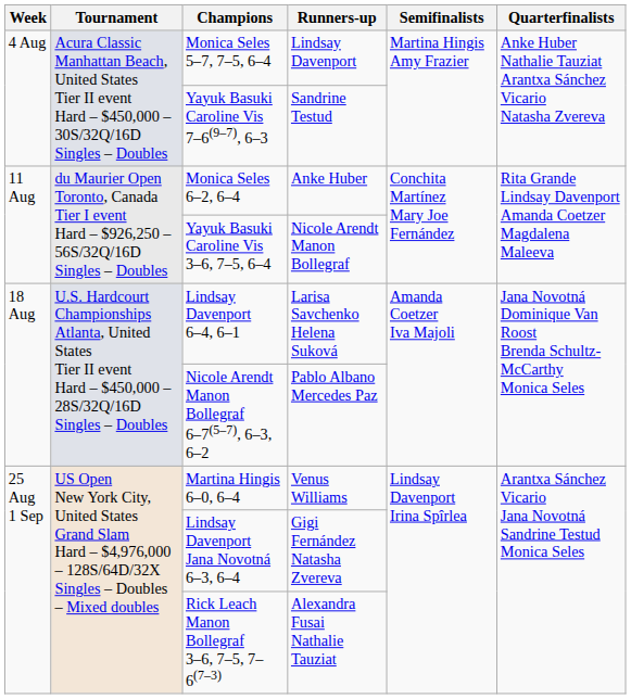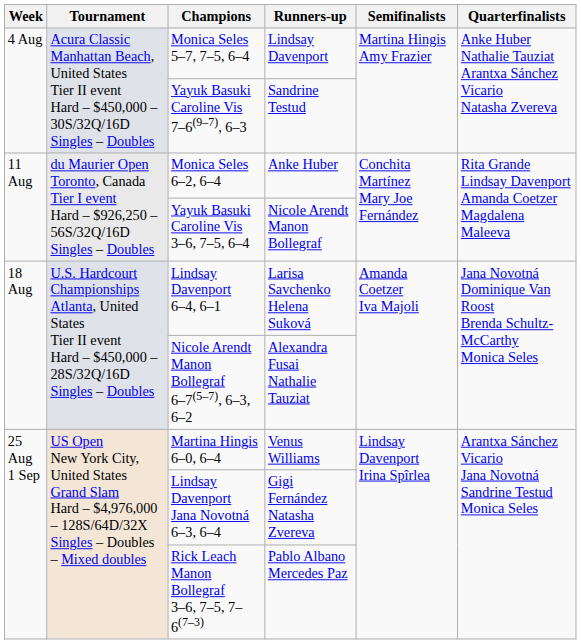 <table class=wikitable style=font-size:95%>
 <tr>
 <th style="width:48px;">Week</th>
 <th style="width:248px;">Tournament</th>
 <th style="width:200px;">Champions</th>
 <th style="width:200px;">Runners-up</th>
 <th style="width:190px;">Semifinalists</th>
 <th style="width:190px;">Quarterfinalists</th>
 </tr>
 <tr valign=top>
 <td rowspan=2>4 Aug</td>
 <td rowspan=2 bgcolor=#dfe2e9><a href='#'>Acura Classic</a><br>  <a href='#'>Manhattan Beach</a>, United States <br> Tier II event <br> Hard – $450,000 – 30S/32Q/16D<br> <a href='#'>Singles</a> – <a href='#'>Doubles</a></td>
 <td> <a href='#'>Monica Seles</a><br>5–7, 7–5, 6–4</td>
 <td> <a href='#'>Lindsay Davenport</a></td>
 <td rowspan=2>  <a href='#'>Martina Hingis</a><br> <a href='#'>Amy Frazier</a></td>
 <td rowspan=2> <a href='#'>Anke Huber</a><br> <a href='#'>Nathalie Tauziat</a><br> <a href='#'>Arantxa Sánchez Vicario</a><br> <a href='#'>Natasha Zvereva</a></td>
 </tr>
 <tr valign="top">
 <td> <a href='#'>Yayuk Basuki</a> <br>  <a href='#'>Caroline Vis</a> <br> 7–6<sup>(9–7)</sup>, 6–3</td>
 <td> <a href='#'>Sandrine Testud</a></td>
 </tr>
 <tr valign=top>
 <td rowspan=2>11 Aug</td>
 <td rowspan=2 bgcolor=#E9E9E9><a href='#'>du Maurier Open</a><br> <a href='#'>Toronto</a>, Canada <br> <a href='#'>Tier I event</a> <br> Hard – $926,250 – 56S/32Q/16D<br> <a href='#'>Singles</a> – <a href='#'>Doubles</a></td>
 <td> <a href='#'>Monica Seles</a><br>6–2, 6–4</td>
 <td> <a href='#'>Anke Huber</a></td>
 <td rowspan=2>  <a href='#'>Conchita Martínez</a><br> <a href='#'>Mary Joe Fernández</a></td>
 <td rowspan=2> <a href='#'>Rita Grande</a><br> <a href='#'>Lindsay Davenport</a><br> <a href='#'>Amanda Coetzer</a><br> <a href='#'>Magdalena Maleeva</a></td>
 </tr>
 <tr valign="top">
 <td> <a href='#'>Yayuk Basuki</a> <br>  <a href='#'>Caroline Vis</a> <br> 3–6, 7–5, 6–4</td>
 <td> <a href='#'>Nicole Arendt</a> <br>  <a href='#'>Manon Bollegraf</a></td>
 </tr>
 <tr valign=top>
 <td rowspan=2>18 Aug</td>
 <td rowspan=2 bgcolor=#dfe2e9><a href='#'>U.S. Hardcourt Championships</a><br> <a href='#'>Atlanta</a>, United States <br> Tier II event <br> Hard – $450,000 – 28S/32Q/16D<br> <a href='#'>Singles</a> – <a href='#'>Doubles</a></td>
 <td> <a href='#'>Lindsay Davenport</a><br>6–4, 6–1</td>
 <td> <a href='#'>Larisa Savchenko</a> <br>  <a href='#'>Helena Suková</a></td>
 <td rowspan=2>  <a href='#'>Amanda Coetzer</a><br> <a href='#'>Iva Majoli</a></td>
 <td rowspan=2> <a href='#'>Jana Novotná</a><br> <a href='#'>Dominique Van Roost</a><br> <a href='#'>Brenda Schultz-McCarthy</a><br> <a href='#'>Monica Seles</a></td>
 </tr>
 <tr valign="top">
 <td> <a href='#'>Nicole Arendt</a> <br>  <a href='#'>Manon Bollegraf</a> <br> 6–7<sup>(5–7)</sup>, 6–3, 6–2</td>
-<td> <a href='#'>Pablo Albano</a> <br>  <a href='#'>Mercedes Paz</a></td>
+<td> <a href='#'>Alexandra Fusai</a> <br>  <a href='#'>Nathalie Tauziat</a></td>
 </tr>
 <tr valign=top>
 <td rowspan=3>25 Aug<br>1 Sep</td>
 <td rowspan=3 bgcolor=#F3E6D7><a href='#'>US Open</a><br> New York City, United States <br> <a href='#'>Grand Slam</a> <br> Hard – $4,976,000 – 128S/64D/32X <br> <a href='#'>Singles</a> – Doubles – <a href='#'>Mixed doubles</a></td>
 <td> <a href='#'>Martina Hingis</a><br>6–0, 6–4</td>
 <td> <a href='#'>Venus Williams</a></td>
 <td rowspan=3>  <a href='#'>Lindsay Davenport</a><br> <a href='#'>Irina Spîrlea</a></td>
 <td rowspan=3> <a href='#'>Arantxa Sánchez Vicario</a><br> <a href='#'>Jana Novotná</a><br> <a href='#'>Sandrine Testud</a><br> <a href='#'>Monica Seles</a></td>
 </tr>
 <tr valign=top>
 <td> <a href='#'>Lindsay Davenport</a> <br>  <a href='#'>Jana Novotná</a><br> 6–3, 6–4</td>
 <td> <a href='#'>Gigi Fernández</a> <br>  <a href='#'>Natasha Zvereva</a></td>
 </tr>
 <tr valign=top>
 <td> <a href='#'>Rick Leach</a> <br>  <a href='#'>Manon Bollegraf</a><br>3–6, 7–5, 7–6<sup>(7–3)</sup></td>
-<td> <a href='#'>Alexandra Fusai</a> <br>  <a href='#'>Nathalie Tauziat</a></td>
+<td> <a href='#'>Pablo Albano</a> <br>  <a href='#'>Mercedes Paz</a></td>
 </tr>
 </table>
